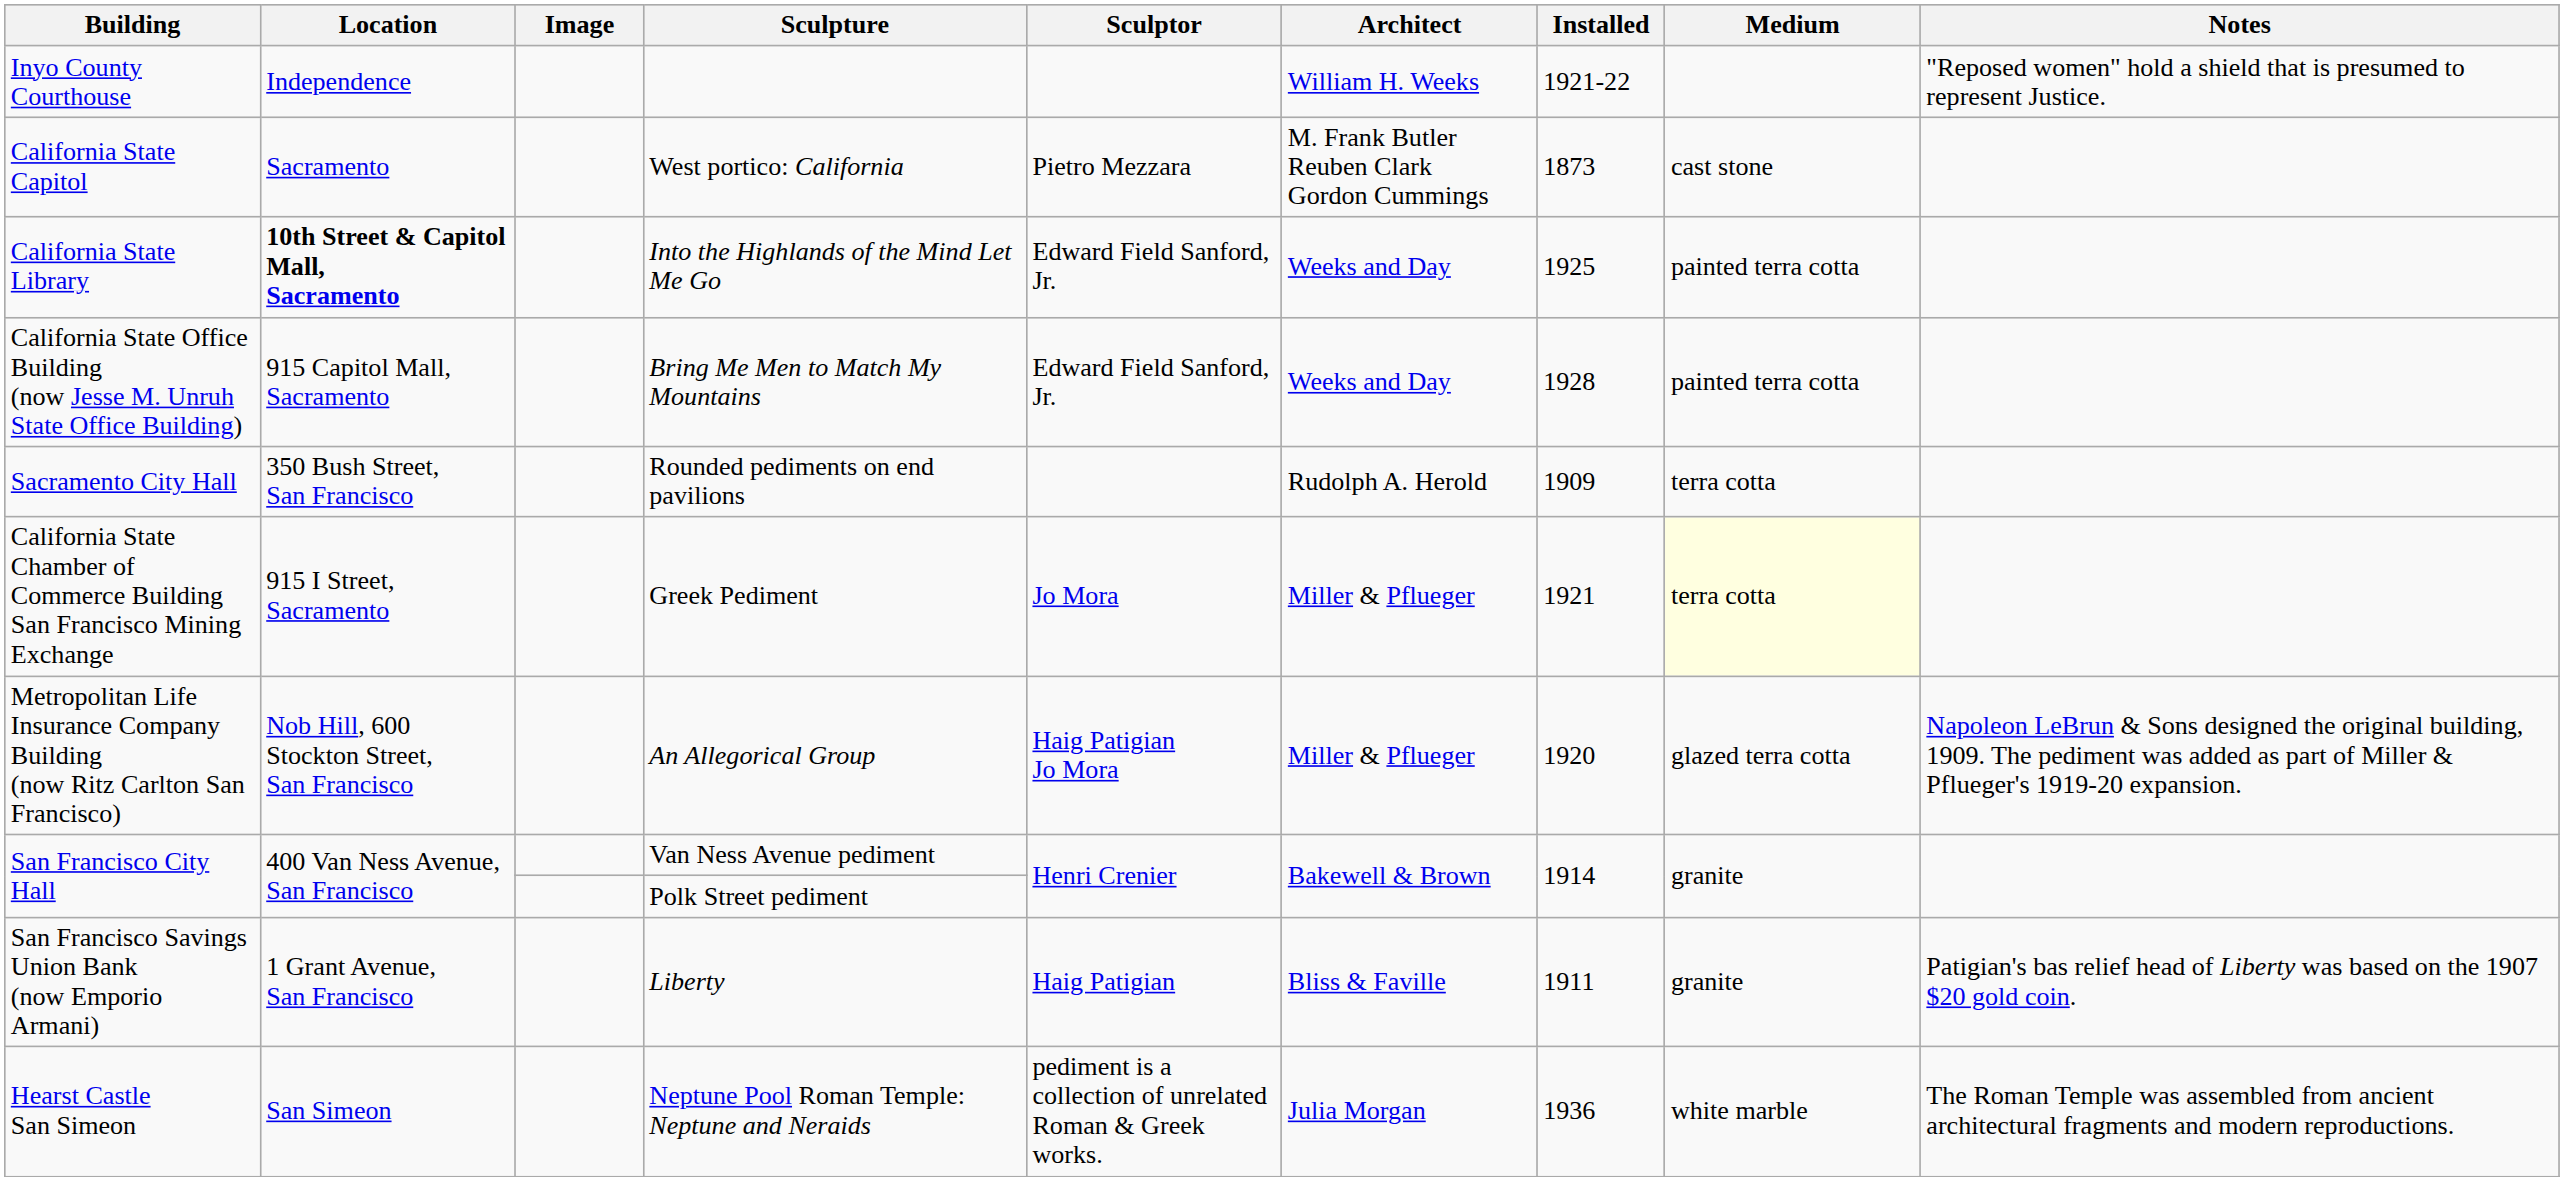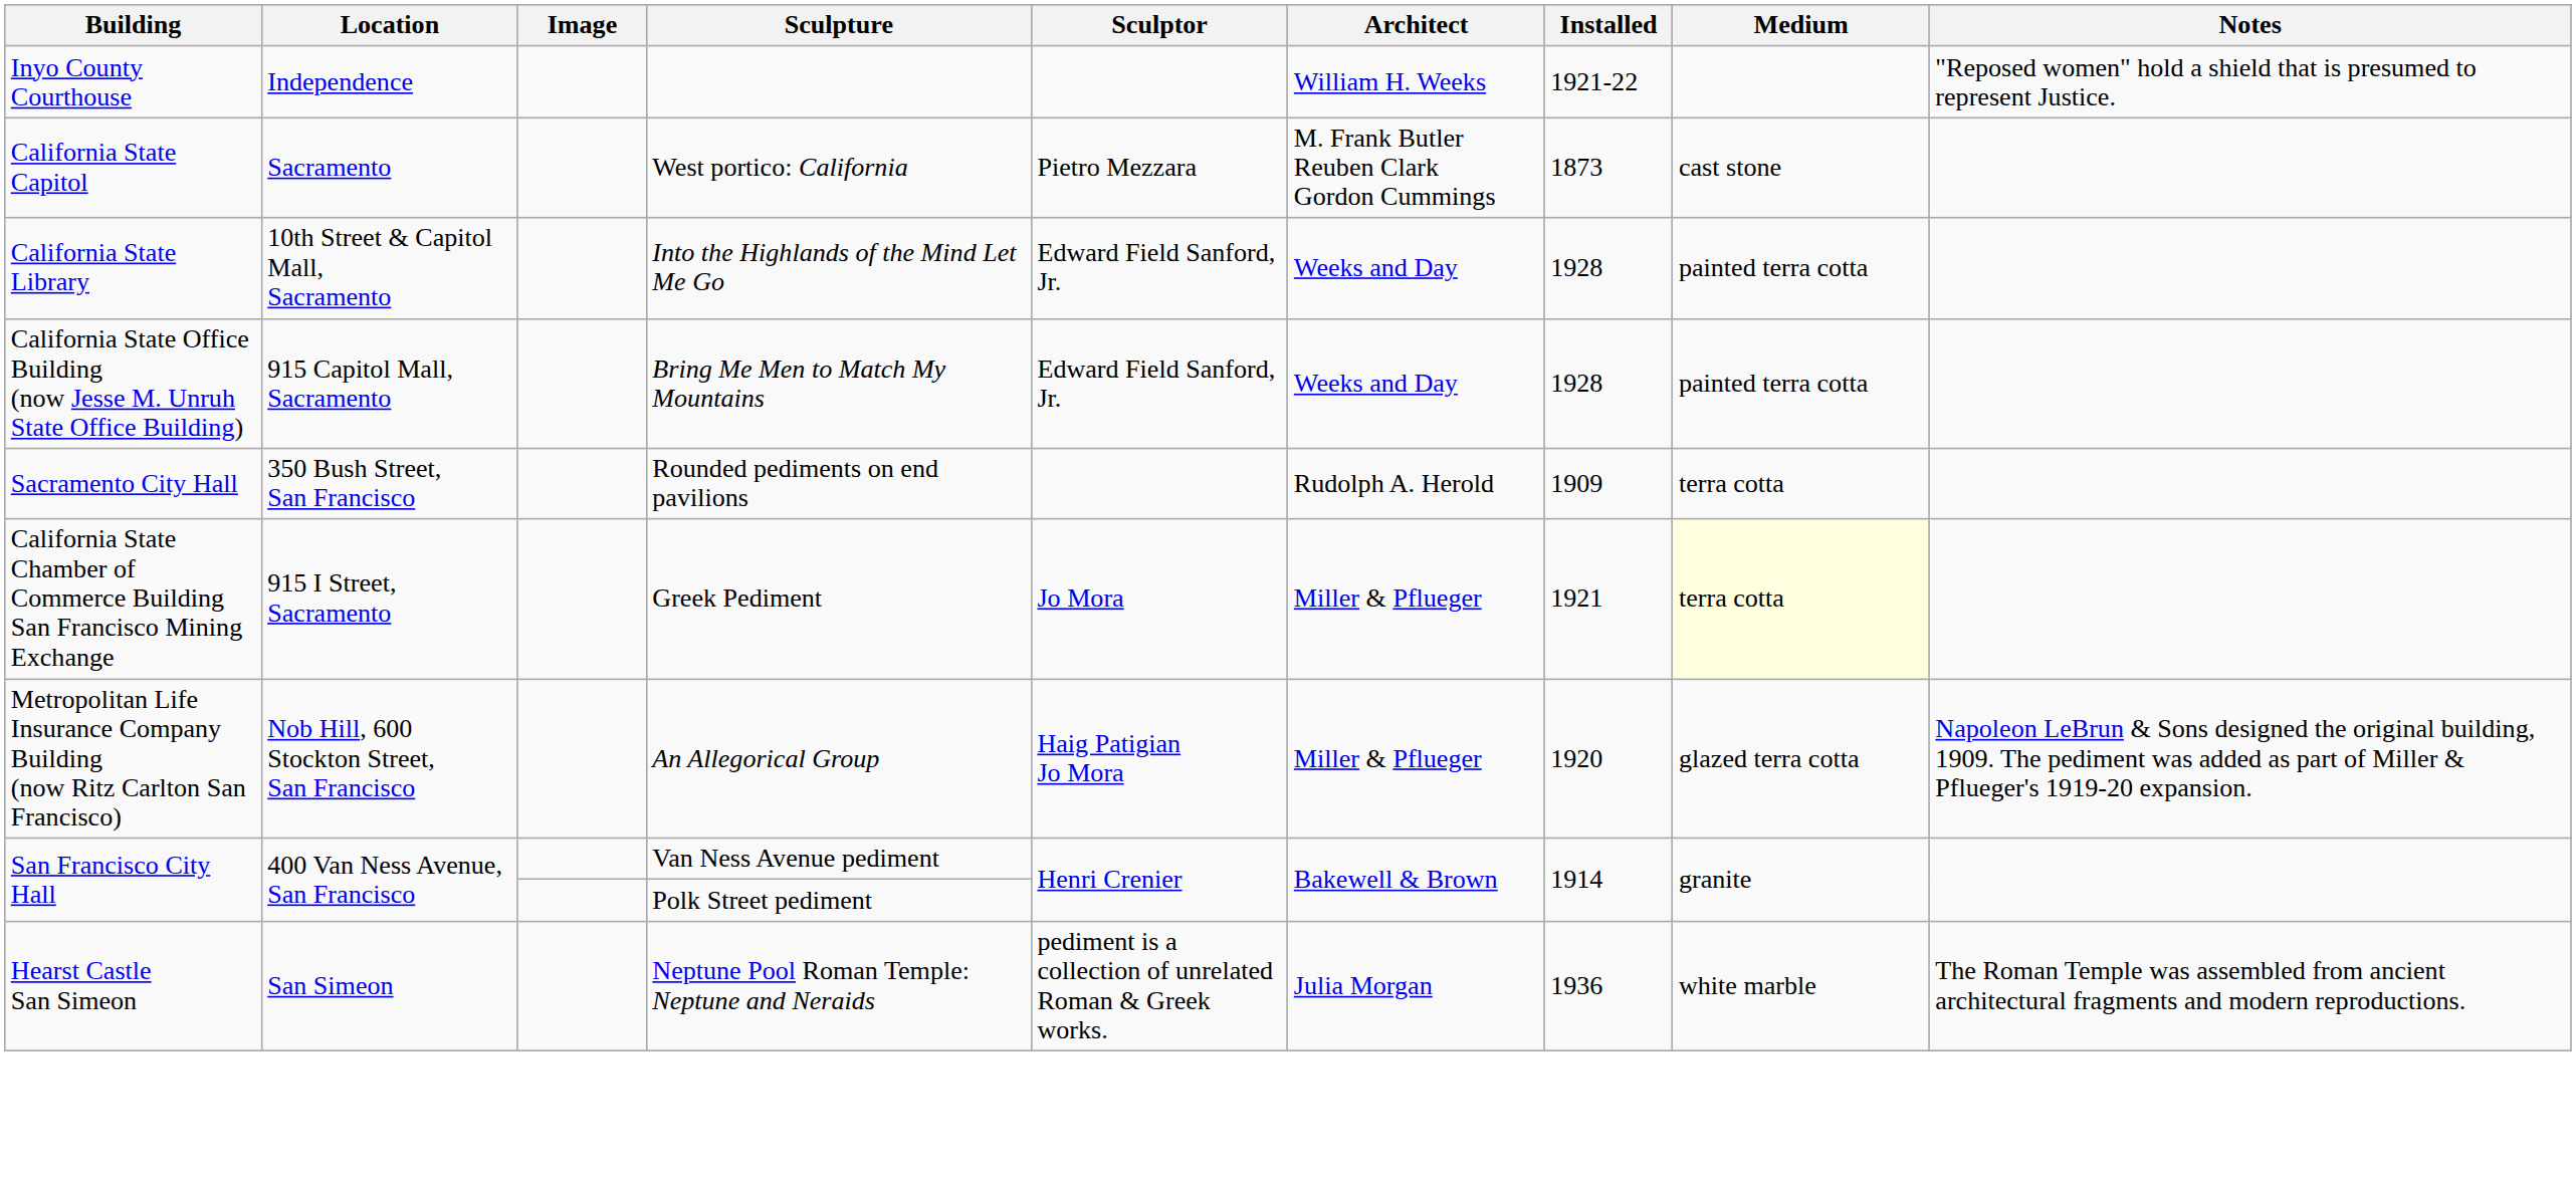 <table class="wikitable sortable">
 <tr>
 <th width="10%">Building</th>
 <th width="10%">Location</th>
 <th width="5%">Image</th>
 <th width="15%">Sculpture</th>
 <th width="10%">Sculptor</th>
 <th width="10%">Architect</th>
 <th width="5%">Installed</th>
 <th width="10%">Medium</th>
 <th width="25%">Notes</th>
 </tr>
 <tr>
 <td><a href='#'>Inyo County Courthouse</a></td>
 <td><a href='#'>Independence</a><br></td>
 <td></td>
 <td></td>
 <td></td>
 <td><a href='#'>William H. Weeks</a></td>
 <td>1921-22</td>
 <td></td>
 <td>"Reposed women" hold a shield that is presumed to represent Justice.</td>
 </tr>
 <tr>
 <td><a href='#'>California State Capitol</a></td>
 <td><a href='#'>Sacramento</a></td>
 <td></td>
 <td>West portico: <em>California</em></td>
 <td>Pietro Mezzara</td>
 <td>M. Frank Butler<br>Reuben Clark<br>Gordon Cummings</td>
 <td>1873</td>
 <td>cast stone</td>
 <td></td>
 </tr>
 <tr>
 <td><a href='#'>California State Library</a></td>
-<td><strong>10th Street & Capitol Mall,<br><a href='#'>Sacramento</a></strong></td>
+<td>10th Street & Capitol Mall,<br><a href='#'>Sacramento</a></td>
 <td></td>
 <td><em>Into the Highlands of the Mind Let Me Go</em></td>
 <td>Edward Field Sanford, Jr.</td>
 <td><a href='#'>Weeks and Day</a></td>
-<td>1925</td>
+<td>1928</td>
 <td>painted terra cotta</td>
 <td></td>
 </tr>
 <tr>
 <td>California State Office Building<br>(now <a href='#'>Jesse M. Unruh State Office Building</a>)</td>
 <td>915 Capitol Mall,<br><a href='#'>Sacramento</a></td>
 <td></td>
 <td><em>Bring Me Men to Match My Mountains</em></td>
 <td>Edward Field Sanford, Jr.</td>
 <td><a href='#'>Weeks and Day</a></td>
 <td>1928</td>
 <td>painted terra cotta</td>
 <td></td>
 </tr>
 <tr>
 <td><a href='#'>Sacramento City Hall</a></td>
 <td>350 Bush Street,<br><a href='#'>San Francisco</a></td>
 <td></td>
 <td>Rounded pediments on end pavilions</td>
 <td></td>
 <td>Rudolph A. Herold</td>
 <td>1909</td>
 <td>terra cotta</td>
 <td></td>
 </tr>
 <tr>
 <td>California State Chamber of Commerce Building<br>San Francisco Mining Exchange</td>
 <td>915 I Street,<br><a href='#'>Sacramento</a></td>
 <td></td>
 <td>Greek Pediment</td>
 <td><a href='#'>Jo Mora</a></td>
 <td><a href='#'>Miller</a> & <a href='#'>Pflueger</a></td>
 <td>1921</td>
 <td style="background: lightyellow;">terra cotta</td>
 <td></td>
 </tr>
 <tr>
 <td>Metropolitan Life Insurance Company Building<br>(now Ritz Carlton San Francisco)</td>
 <td><a href='#'>Nob Hill</a>, 600 Stockton Street,<br><a href='#'>San Francisco</a></td>
 <td></td>
 <td><em>An Allegorical Group</em></td>
 <td><a href='#'>Haig Patigian</a><br><a href='#'>Jo Mora</a></td>
 <td><a href='#'>Miller</a> & <a href='#'>Pflueger</a></td>
 <td>1920</td>
 <td>glazed terra cotta</td>
 <td><a href='#'>Napoleon LeBrun</a> & Sons designed the original building, 1909. The pediment was added as part of Miller & Pflueger's 1919-20 expansion.</td>
 </tr>
 <tr>
 <td rowspan="2"><a href='#'>San Francisco City Hall</a></td>
 <td rowspan="2">400 Van Ness Avenue,<br><a href='#'>San Francisco</a></td>
 <td></td>
 <td>Van Ness Avenue pediment</td>
 <td rowspan="2"><a href='#'>Henri Crenier</a></td>
 <td rowspan="2"><a href='#'>Bakewell & Brown</a></td>
 <td rowspan="2">1914</td>
 <td rowspan="2">granite</td>
 <td rowspan="2"></td>
 </tr>
 <tr>
 <td></td>
 <td>Polk Street pediment</td>
 </tr>
 <tr>
-<td>San Francisco Savings Union Bank<br>(now Emporio Armani)</td>
-<td>1 Grant Avenue,<br><a href='#'>San Francisco</a></td>
-<td></td>
-<td><em>Liberty</em></td>
-<td><a href='#'>Haig Patigian</a></td>
-<td><a href='#'>Bliss & Faville</a></td>
-<td>1911</td>
-<td>granite</td>
-<td>Patigian's bas relief head of <em>Liberty</em> was based on the 1907 <a href='#'>$20 gold coin</a>.</td>
-</tr>
-<tr>
 <td><a href='#'>Hearst Castle</a><br>San Simeon</td>
 <td><a href='#'>San Simeon</a></td>
 <td></td>
 <td><a href='#'>Neptune Pool</a> Roman Temple: <em>Neptune and Neraids</em></td>
 <td>pediment is a collection of unrelated Roman & Greek works.</td>
 <td><a href='#'>Julia Morgan</a></td>
 <td>1936</td>
 <td>white marble</td>
 <td>The Roman Temple was assembled from ancient architectural fragments and modern reproductions.</td>
 </tr>
 <tr>
 </tr>
 </table>
